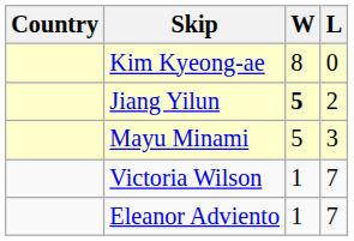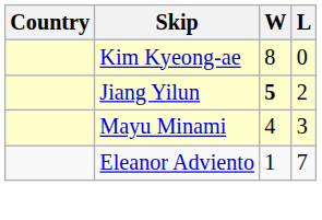 <table class=wikitable>
 <tr>
 <th>Country</th>
 <th>Skip</th>
 <th>W</th>
 <th>L</th>
 </tr>
 <tr bgcolor=#ffffcc>
 <td></td>
 <td><a href='#'>Kim Kyeong-ae</a></td>
 <td>8</td>
 <td>0</td>
 </tr>
 <tr bgcolor=#ffffcc>
 <td></td>
 <td><a href='#'>Jiang Yilun</a></td>
 <td><strong>5</strong></td>
 <td>2</td>
 </tr>
 <tr bgcolor=#ffffcc>
 <td></td>
 <td><a href='#'>Mayu Minami</a></td>
-<td>5</td>
+<td>4</td>
 <td>3</td>
-</tr>
-<tr>
-<td></td>
-<td><a href='#'>Victoria Wilson</a></td>
-<td>1</td>
-<td>7</td>
 </tr>
 <tr>
 <td></td>
 <td><a href='#'>Eleanor Adviento</a></td>
 <td>1</td>
 <td>7</td>
 </tr>
 </table>
